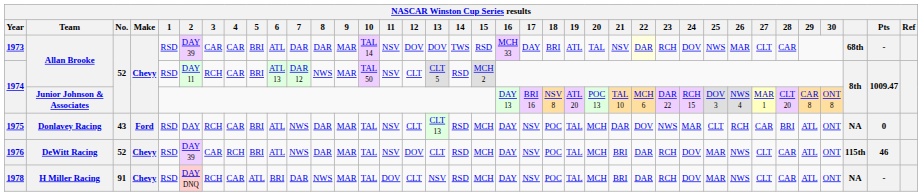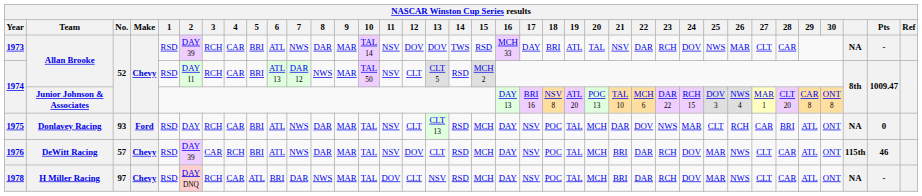 <table class="wikitable" style="text-align:center; font-size:75%">
 <tr>
 <th colspan=45><a href='#'>NASCAR Winston Cup Series</a> results</th>
 </tr>
 <tr>
 <th>Year</th>
 <th>Team</th>
 <th>No.</th>
 <th>Make</th>
 <th>1</th>
 <th>2</th>
 <th>3</th>
 <th>4</th>
 <th>5</th>
 <th>6</th>
 <th>7</th>
 <th>8</th>
 <th>9</th>
 <th>10</th>
 <th>11</th>
 <th>12</th>
 <th>13</th>
 <th>14</th>
 <th>15</th>
 <th>16</th>
 <th>17</th>
 <th>18</th>
 <th>19</th>
 <th>20</th>
 <th>21</th>
 <th>22</th>
 <th>23</th>
 <th>24</th>
 <th>25</th>
 <th>26</th>
 <th>27</th>
 <th>28</th>
 <th>29</th>
 <th>30</th>
 <th></th>
 <th>Pts</th>
 <th>Ref</th>
 </tr>
 <tr>
 <th><a href='#'>1973</a></th>
 <th rowspan=2><a href='#'>Allan Brooke</a></th>
 <th rowspan=3>52</th>
 <th rowspan=3><a href='#'>Chevy</a></th>
 <td><a href='#'>RSD</a></td>
 <td style="background:#EFCFFF;"><a href='#'>DAY</a><br><small>39</small></td>
-<td><a href='#'>CAR</a></td>
+<td><a href='#'>RCH</a></td>
 <td><a href='#'>CAR</a></td>
 <td><a href='#'>BRI</a></td>
 <td><a href='#'>ATL</a></td>
-<td><a href='#'>DAR</a></td>
+<td><a href='#'>NWS</a></td>
 <td><a href='#'>DAR</a></td>
 <td><a href='#'>MAR</a></td>
 <td style="background:#EFCFFF;"><a href='#'>TAL</a><br><small>14</small></td>
 <td><a href='#'>NSV</a></td>
 <td><a href='#'>DOV</a></td>
 <td><a href='#'>DOV</a></td>
 <td><a href='#'>TWS</a></td>
 <td><a href='#'>RSD</a></td>
 <td style="background:#EFCFFF;"><a href='#'>MCH</a><br><small>33</small></td>
 <td><a href='#'>DAY</a></td>
 <td><a href='#'>BRI</a></td>
 <td><a href='#'>ATL</a></td>
 <td><a href='#'>TAL</a></td>
 <td><a href='#'>NSV</a></td>
-<td style="background: lightyellow;"><a href='#'>DAR</a></td>
+<td><a href='#'>DAR</a></td>
 <td><a href='#'>RCH</a></td>
 <td><a href='#'>DOV</a></td>
 <td><a href='#'>NWS</a></td>
 <td><a href='#'>MAR</a></td>
 <td><a href='#'>CLT</a></td>
 <td><a href='#'>CAR</a></td>
 <td colspan=2></td>
-<th>68th</th>
+<th>NA</th>
 <th>-</th>
 <th></th>
 </tr>
 <tr>
 <th rowspan=2><a href='#'>1974</a></th>
 <td><a href='#'>RSD</a></td>
 <td style="background:#DFFFDF;"><a href='#'>DAY</a><br><small>11</small></td>
 <td><a href='#'>RCH</a></td>
 <td><a href='#'>CAR</a></td>
 <td><a href='#'>BRI</a></td>
 <td style="background:#DFFFDF;"><a href='#'>ATL</a><br><small>13</small></td>
 <td style="background:#DFFFDF;"><a href='#'>DAR</a><br><small>12</small></td>
 <td><a href='#'>NWS</a></td>
 <td><a href='#'>MAR</a></td>
 <td style="background:#EFCFFF;"><a href='#'>TAL</a><br><small>50</small></td>
 <td><a href='#'>NSV</a></td>
 <td><a href='#'>CLT</a></td>
 <td style="background:#DFDFDF;"><a href='#'>CLT</a><br><small>5</small></td>
 <td><a href='#'>RSD</a></td>
 <td style="background:#DFDFDF;"><a href='#'>MCH</a><br><small>2</small></td>
 <td colspan=15></td>
 <th rowspan=2>8th</th>
 <th rowspan=2>1009.47</th>
 <th rowspan=2></th>
 </tr>
 <tr>
 <th><a href='#'>Junior Johnson & Associates</a></th>
 <td colspan=15></td>
 <td style="background:#DFFFDF;"><a href='#'>DAY</a><br><small>13</small></td>
 <td style="background:#EFCFFF;"><a href='#'>BRI</a><br><small>16</small></td>
 <td style="background:#FFDF9F;"><a href='#'>NSV</a><br><small>8</small></td>
 <td style="background:#EFCFFF;"><a href='#'>ATL</a><br><small>20</small></td>
 <td style="background:#DFFFDF;"><a href='#'>POC</a><br><small>13</small></td>
 <td style="background:#FFDF9F;"><a href='#'>TAL</a><br><small>10</small></td>
 <td style="background:#FFDF9F;"><a href='#'>MCH</a><br><small>6</small></td>
 <td style="background:#EFCFFF;"><a href='#'>DAR</a><br><small>22</small></td>
 <td style="background:#EFCFFF;"><a href='#'>RCH</a><br><small>15</small></td>
 <td style="background:#DFDFDF;"><a href='#'>DOV</a><br><small>3</small></td>
 <td style="background:#DFDFDF;"><a href='#'>NWS</a><br><small>4</small></td>
 <td style="background:#FFFFBF;"><a href='#'>MAR</a><br><small>1</small></td>
 <td style="background:#EFCFFF;"><a href='#'>CLT</a><br><small>20</small></td>
 <td style="background:#FFDF9F;"><a href='#'>CAR</a><br><small>8</small></td>
 <td style="background:#FFDF9F;"><a href='#'>ONT</a><br><small>8</small></td>
 </tr>
 <tr>
 <th><a href='#'>1975</a></th>
 <th><a href='#'>Donlavey Racing</a></th>
-<th>43</th>
+<th>93</th>
 <th><a href='#'>Ford</a></th>
 <td><a href='#'>RSD</a></td>
 <td><a href='#'>DAY</a></td>
 <td><a href='#'>RCH</a></td>
 <td><a href='#'>CAR</a></td>
 <td><a href='#'>BRI</a></td>
 <td><a href='#'>ATL</a></td>
 <td><a href='#'>NWS</a></td>
 <td><a href='#'>DAR</a></td>
 <td><a href='#'>MAR</a></td>
 <td><a href='#'>TAL</a></td>
 <td><a href='#'>NSV</a></td>
 <td><a href='#'>CLT</a></td>
 <td style="background:#DFFFDF;"><a href='#'>CLT</a><br><small>13</small></td>
 <td><a href='#'>RSD</a></td>
 <td><a href='#'>MCH</a></td>
 <td><a href='#'>DAY</a></td>
 <td><a href='#'>NSV</a></td>
 <td><a href='#'>POC</a></td>
 <td><a href='#'>TAL</a></td>
 <td><a href='#'>MCH</a></td>
 <td><a href='#'>DAR</a></td>
 <td><a href='#'>DOV</a></td>
 <td><a href='#'>NWS</a></td>
 <td><a href='#'>MAR</a></td>
 <td><a href='#'>CLT</a></td>
 <td><a href='#'>RCH</a></td>
 <td><a href='#'>CAR</a></td>
 <td><a href='#'>BRI</a></td>
 <td><a href='#'>ATL</a></td>
 <td><a href='#'>ONT</a></td>
 <th>NA</th>
 <th>0</th>
 <th></th>
 </tr>
 <tr>
 <th><a href='#'>1976</a></th>
 <th><a href='#'>DeWitt Racing</a></th>
-<th>52</th>
+<th>57</th>
 <th><a href='#'>Chevy</a></th>
 <td><a href='#'>RSD</a></td>
 <td style="background:#EFCFFF;"><a href='#'>DAY</a><br><small>39</small></td>
 <td><a href='#'>CAR</a></td>
 <td><a href='#'>RCH</a></td>
 <td><a href='#'>BRI</a></td>
 <td><a href='#'>ATL</a></td>
 <td><a href='#'>NWS</a></td>
 <td><a href='#'>DAR</a></td>
 <td><a href='#'>MAR</a></td>
 <td><a href='#'>TAL</a></td>
 <td><a href='#'>NSV</a></td>
 <td><a href='#'>DOV</a></td>
 <td><a href='#'>CLT</a></td>
 <td><a href='#'>RSD</a></td>
 <td><a href='#'>MCH</a></td>
 <td><a href='#'>DAY</a></td>
 <td><a href='#'>NSV</a></td>
 <td><a href='#'>POC</a></td>
 <td><a href='#'>TAL</a></td>
 <td><a href='#'>MCH</a></td>
 <td><a href='#'>BRI</a></td>
 <td><a href='#'>DAR</a></td>
 <td><a href='#'>RCH</a></td>
 <td><a href='#'>DOV</a></td>
 <td><a href='#'>MAR</a></td>
 <td><a href='#'>NWS</a></td>
 <td><a href='#'>CLT</a></td>
 <td><a href='#'>CAR</a></td>
 <td><a href='#'>ATL</a></td>
 <td><a href='#'>ONT</a></td>
 <th>115th</th>
 <th>46</th>
 <th></th>
 </tr>
 <tr>
 <th><a href='#'>1978</a></th>
 <th><a href='#'>H Miller Racing</a></th>
-<th>91</th>
+<th>97</th>
 <th><a href='#'>Chevy</a></th>
 <td><a href='#'>RSD</a></td>
 <td style="background:#FFCFCF;"><a href='#'>DAY</a><br><small>DNQ</small></td>
 <td><a href='#'>RCH</a></td>
 <td><a href='#'>CAR</a></td>
 <td><a href='#'>ATL</a></td>
 <td><a href='#'>BRI</a></td>
 <td><a href='#'>DAR</a></td>
 <td><a href='#'>NWS</a></td>
 <td><a href='#'>MAR</a></td>
 <td><a href='#'>TAL</a></td>
 <td><a href='#'>DOV</a></td>
 <td><a href='#'>CLT</a></td>
 <td><a href='#'>NSV</a></td>
 <td><a href='#'>RSD</a></td>
 <td><a href='#'>MCH</a></td>
 <td><a href='#'>DAY</a></td>
 <td><a href='#'>NSV</a></td>
 <td><a href='#'>POC</a></td>
 <td><a href='#'>TAL</a></td>
 <td><a href='#'>MCH</a></td>
 <td><a href='#'>BRI</a></td>
 <td><a href='#'>DAR</a></td>
 <td><a href='#'>RCH</a></td>
 <td><a href='#'>DOV</a></td>
 <td><a href='#'>MAR</a></td>
 <td><a href='#'>NWS</a></td>
 <td><a href='#'>CLT</a></td>
 <td><a href='#'>CAR</a></td>
 <td><a href='#'>ATL</a></td>
 <td><a href='#'>ONT</a></td>
 <th>NA</th>
 <th>-</th>
 <th></th>
 </tr>
 </table>
